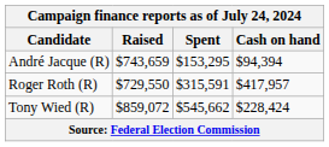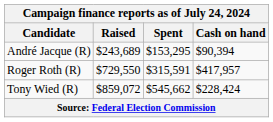 <table class="wikitable sortable">
 <tr>
 <th colspan=4>Campaign finance reports as of July 24, 2024</th>
 </tr>
 <tr style="text-align:center;">
 <th>Candidate</th>
 <th>Raised</th>
 <th>Spent</th>
 <th>Cash on hand</th>
 </tr>
 <tr>
 <td>André Jacque (R)</td>
-<td>$743,659</td>
+<td>$243,689</td>
 <td>$153,295</td>
-<td>$94,394</td>
+<td>$90,394</td>
 </tr>
 <tr>
 <td>Roger Roth (R)</td>
 <td>$729,550</td>
 <td>$315,591</td>
 <td>$417,957</td>
 </tr>
 <tr>
 <td>Tony Wied (R)</td>
 <td>$859,072</td>
 <td>$545,662</td>
 <td>$228,424</td>
 </tr>
 <tr>
 <th colspan="4"><small>Source: <a href='#'>Federal Election Commission</a></small></th>
 </tr>
 </table>
